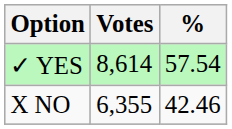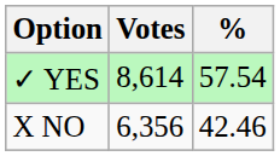 <table class="wikitable">
 <tr>
 <th>Option</th>
 <th>Votes</th>
 <th>%</th>
 </tr>
 <tr>
 <td style=background:#bbf8be>✓ YES</td>
 <td style=background:#bbf8be>8,614</td>
 <td style=background:#bbf8be>57.54</td>
 </tr>
 <tr>
 <td>X NO</td>
-<td>6,355</td>
+<td>6,356</td>
 <td>42.46</td>
 </tr>
 </table>
